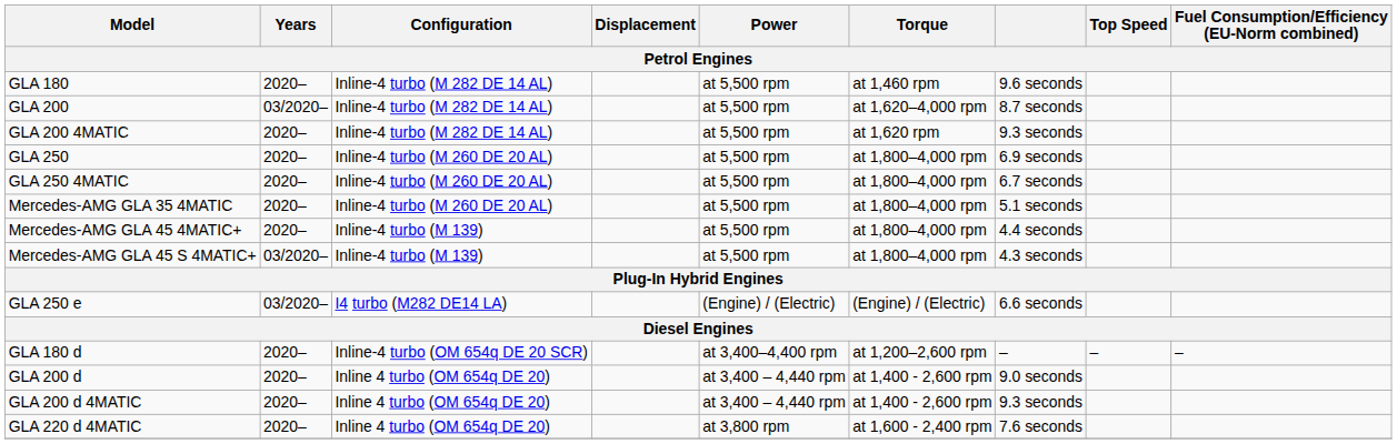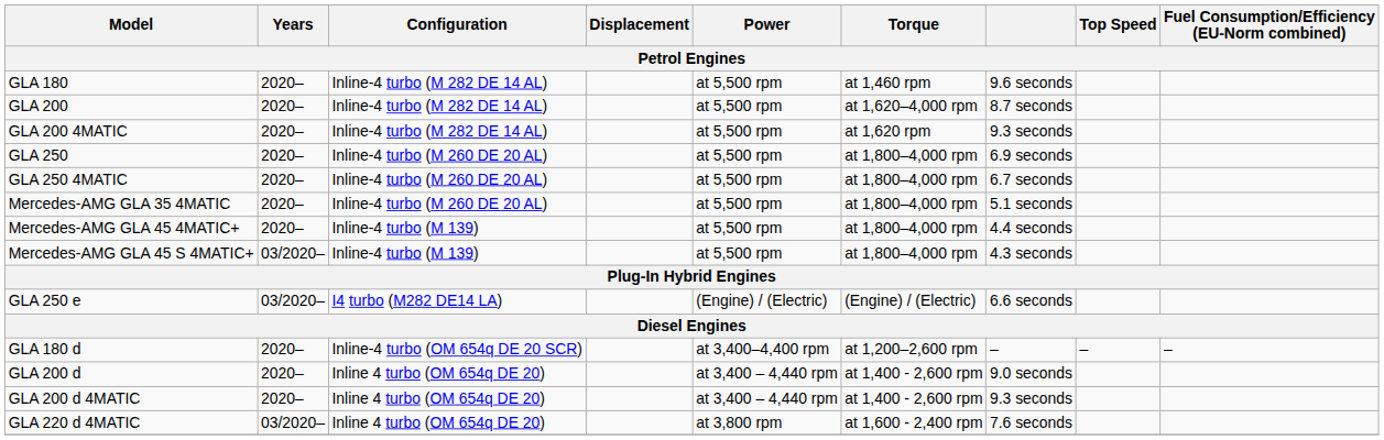 <table class="wikitable">
 <tr>
 <th>Model</th>
 <th>Years</th>
 <th>Configuration</th>
 <th>Displacement</th>
 <th>Power</th>
 <th>Torque</th>
 <th></th>
 <th>Top Speed</th>
 <th>Fuel Consumption/Efficiency<br>(EU-Norm combined)</th>
 </tr>
 <tr>
 <th colspan="9" style="text-align:center">Petrol Engines</th>
 </tr>
 <tr>
 <td>GLA 180</td>
 <td>2020–</td>
 <td>Inline-4 <a href='#'>turbo</a> (<a href='#'>M 282 DE 14 AL</a>)</td>
 <td></td>
 <td> at 5,500 rpm</td>
 <td> at 1,460 rpm</td>
 <td>9.6 seconds</td>
 <td></td>
 <td></td>
 </tr>
 <tr>
 <td>GLA 200</td>
-<td>03/2020–</td>
+<td>2020–</td>
 <td>Inline-4 <a href='#'>turbo</a> (<a href='#'>M 282 DE 14 AL</a>)</td>
 <td></td>
 <td> at 5,500 rpm</td>
 <td> at 1,620–4,000 rpm</td>
 <td>8.7 seconds</td>
 <td></td>
 <td></td>
 </tr>
 <tr>
 <td>GLA 200 4MATIC</td>
 <td>2020–</td>
 <td>Inline-4 <a href='#'>turbo</a> (<a href='#'>M 282 DE 14 AL</a>)</td>
 <td></td>
 <td> at 5,500 rpm</td>
 <td> at 1,620 rpm</td>
 <td>9.3 seconds</td>
 <td></td>
 <td></td>
 </tr>
 <tr>
 <td>GLA 250</td>
 <td>2020–</td>
 <td>Inline-4 <a href='#'>turbo</a> (<a href='#'>M 260 DE 20 AL</a>)</td>
 <td></td>
 <td> at 5,500 rpm</td>
 <td> at 1,800–4,000 rpm</td>
 <td>6.9 seconds</td>
 <td></td>
 <td></td>
 </tr>
 <tr>
 <td>GLA 250 4MATIC</td>
 <td>2020–</td>
 <td>Inline-4 <a href='#'>turbo</a> (<a href='#'>M 260 DE 20 AL</a>)</td>
 <td></td>
 <td> at 5,500 rpm</td>
 <td> at 1,800–4,000 rpm</td>
 <td>6.7 seconds</td>
 <td></td>
 <td></td>
 </tr>
 <tr>
 <td>Mercedes-AMG GLA 35 4MATIC</td>
 <td>2020–</td>
 <td>Inline-4 <a href='#'>turbo</a> (<a href='#'>M 260 DE 20 AL</a>)</td>
 <td></td>
 <td> at 5,500 rpm</td>
 <td> at 1,800–4,000 rpm</td>
 <td>5.1 seconds</td>
 <td></td>
 <td></td>
 </tr>
 <tr>
 <td>Mercedes-AMG GLA 45 4MATIC+</td>
 <td>2020–</td>
 <td>Inline-4 <a href='#'>turbo</a> (<a href='#'>M 139</a>)</td>
 <td></td>
 <td> at 5,500 rpm</td>
 <td> at 1,800–4,000 rpm</td>
 <td>4.4 seconds</td>
 <td></td>
 <td></td>
 </tr>
 <tr>
 <td>Mercedes-AMG GLA 45 S 4MATIC+</td>
 <td>03/2020–</td>
 <td>Inline-4 <a href='#'>turbo</a> (<a href='#'>M 139</a>)</td>
 <td></td>
 <td> at 5,500 rpm</td>
 <td> at 1,800–4,000 rpm</td>
 <td>4.3 seconds</td>
 <td></td>
 <td></td>
 </tr>
 <tr>
 <th colspan="9" style="text-align:center">Plug-In Hybrid Engines</th>
 </tr>
 <tr>
 <td>GLA 250 e</td>
 <td>03/2020–</td>
 <td><a href='#'>I4</a> <a href='#'>turbo</a> (<a href='#'>M282 DE14 LA</a>)</td>
 <td></td>
 <td>(Engine) /  (Electric)</td>
 <td>(Engine) /  (Electric)</td>
 <td>6.6 seconds</td>
 <td></td>
 <td></td>
 </tr>
 <tr>
 <th colspan="9" style="text-align:center">Diesel Engines</th>
 </tr>
 <tr>
 <td>GLA 180 d</td>
 <td>2020–</td>
 <td>Inline-4 <a href='#'>turbo</a> (<a href='#'>OM 654q DE 20 SCR</a>)</td>
 <td></td>
 <td> at 3,400–4,400 rpm</td>
 <td> at 1,200–2,600 rpm</td>
 <td>–</td>
 <td>–</td>
 <td>–</td>
 </tr>
 <tr>
 <td>GLA 200 d</td>
 <td>2020–</td>
 <td>Inline 4 <a href='#'>turbo</a> (<a href='#'>OM 654q DE 20</a>)</td>
 <td></td>
 <td> at 3,400 – 4,440 rpm</td>
 <td> at 1,400 - 2,600 rpm</td>
 <td>9.0 seconds</td>
 <td></td>
 <td></td>
 </tr>
 <tr>
 <td>GLA 200 d 4MATIC</td>
 <td>2020–</td>
 <td>Inline 4 <a href='#'>turbo</a> (<a href='#'>OM 654q DE 20</a>)</td>
 <td></td>
 <td> at 3,400 – 4,440 rpm</td>
 <td> at 1,400 - 2,600 rpm</td>
 <td>9.3 seconds</td>
 <td></td>
 <td></td>
 </tr>
 <tr>
 <td>GLA 220 d 4MATIC</td>
-<td>2020–</td>
+<td>03/2020–</td>
 <td>Inline 4 <a href='#'>turbo</a> (<a href='#'>OM 654q DE 20</a>)</td>
 <td></td>
 <td> at 3,800 rpm</td>
 <td> at 1,600 - 2,400 rpm</td>
 <td>7.6 seconds</td>
 <td></td>
 <td></td>
 </tr>
 <tr>
 </tr>
 </table>
